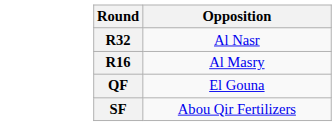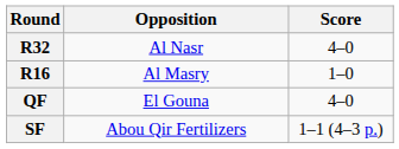 <table class="wikitable plainrowheaders" style="text-align:center;float:right">
 <tr>
 <th scope="col" style="width:25px">Round</th>
 <th scope="col" style="width:200px">Opposition</th>
+<th scope="col" style="width:90px">Score</th>
 </tr>
 <tr>
 <th scope="row" style="text-align:center">R32</th>
 <td><a href='#'>Al Nasr</a></td>
+<td>4–0</td>
 </tr>
 <tr>
 <th scope="row" style="text-align:center">R16</th>
 <td><a href='#'>Al Masry</a></td>
+<td>1–0</td>
 </tr>
 <tr>
 <th scope="row" style="text-align:center">QF</th>
 <td><a href='#'>El Gouna</a></td>
+<td>4–0</td>
 </tr>
 <tr>
 <th scope="row" style="text-align:center">SF</th>
 <td><a href='#'>Abou Qir Fertilizers</a></td>
+<td>1–1 (4–3 <a href='#'>p.</a>)</td>
 </tr>
 </table>
